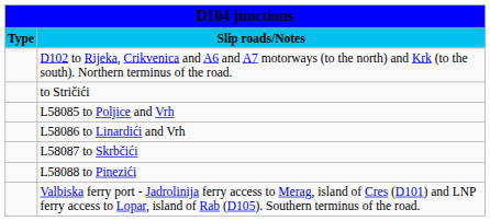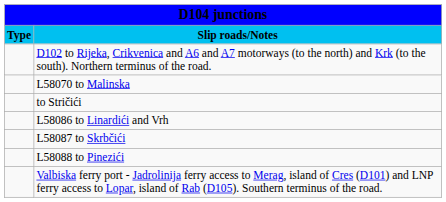 <table class="wikitable">
 <tr>
 <td colspan=2 bgcolor=blue align=center style=margin-top:15><span><big><strong>D104 junctions</strong></big></span></td>
 </tr>
 <tr>
 <td align=center bgcolor=00c0f0><strong>Type</strong></td>
 <td align=center bgcolor=00c0f0><strong>Slip roads/Notes</strong></td>
 </tr>
 <tr>
 <td></td>
 <td> <a href='#'>D102</a> to <a href='#'>Rijeka</a>, <a href='#'>Crikvenica</a> and <a href='#'>A6</a> and <a href='#'>A7</a> motorways (to the north) and <a href='#'>Krk</a> (to the south). Northern terminus of the road.</td>
 </tr>
 <tr>
 <td></td>
-<td>to Stričići</td>
+<td>L58070 to <a href='#'>Malinska</a></td>
 </tr>
 <tr>
 <td></td>
-<td>L58085 to <a href='#'>Poljice</a> and <a href='#'>Vrh</a></td>
+<td>to Stričići</td>
 </tr>
 <tr>
 <td></td>
 <td>L58086 to <a href='#'>Linardići</a> and Vrh</td>
 </tr>
 <tr>
 <td></td>
 <td>L58087 to <a href='#'>Skrbčići</a></td>
 </tr>
 <tr>
 <td></td>
 <td>L58088 to <a href='#'>Pinezići</a></td>
 </tr>
 <tr>
 <td></td>
 <td><a href='#'>Valbiska</a> ferry port - <a href='#'>Jadrolinija</a> ferry access to <a href='#'>Merag</a>, island of <a href='#'>Cres</a>  (<a href='#'>D101</a>) and LNP ferry access to <a href='#'>Lopar</a>, island of <a href='#'>Rab</a> (<a href='#'>D105</a>). Southern terminus of the road.</td>
 </tr>
 </table>
